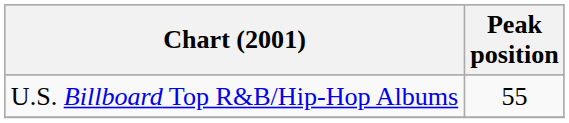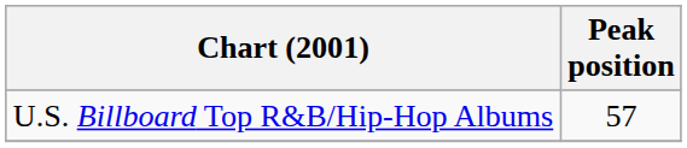 <table class="wikitable sortable">
 <tr>
 <th align="left">Chart (2001)</th>
 <th align="left">Peak<br>position</th>
 </tr>
 <tr>
 <td align="left">U.S. <a href='#'><em>Billboard</em> Top R&B/Hip-Hop Albums</a></td>
-<td align="center">55</td>
+<td align="center">57</td>
 </tr>
 <tr>
 </tr>
 </table>
